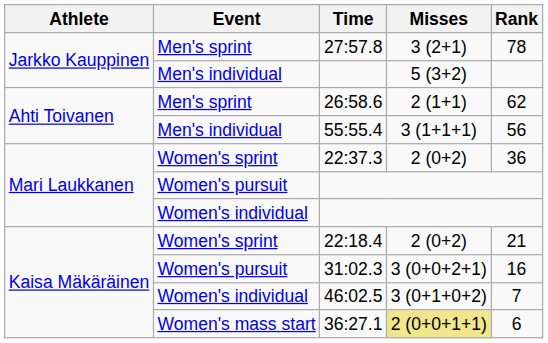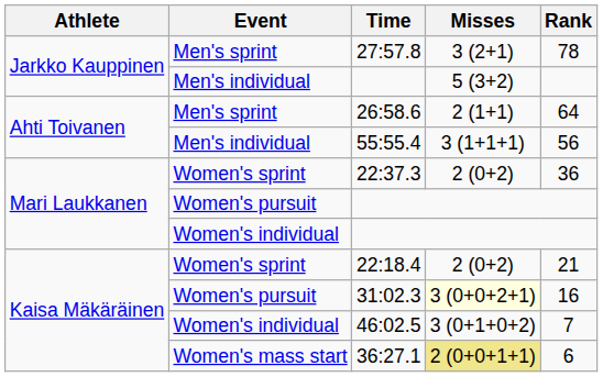 <table class="wikitable" style="font-size:90%">
 <tr>
 <th>Athlete</th>
 <th>Event</th>
 <th>Time</th>
 <th>Misses</th>
 <th>Rank</th>
 </tr>
 <tr align=center>
 <td align=left rowspan=2><a href='#'>Jarkko Kauppinen</a></td>
 <td align=left><a href='#'>Men's sprint</a></td>
 <td>27:57.8</td>
 <td>3 (2+1)</td>
 <td>78</td>
 </tr>
 <tr align=center>
 <td align=left><a href='#'>Men's individual</a></td>
 <td></td>
 <td>5 (3+2)</td>
 <td></td>
 </tr>
 <tr align=center>
 <td align=left rowspan=2><a href='#'>Ahti Toivanen</a></td>
 <td align=left><a href='#'>Men's sprint</a></td>
 <td>26:58.6</td>
 <td>2 (1+1)</td>
-<td>62</td>
+<td>64</td>
 </tr>
 <tr align=center>
 <td align=left><a href='#'>Men's individual</a></td>
 <td>55:55.4</td>
 <td>3 (1+1+1)</td>
 <td>56</td>
 </tr>
 <tr align=center>
 <td align=left rowspan=3><a href='#'>Mari Laukkanen</a></td>
 <td align=left><a href='#'>Women's sprint</a></td>
 <td>22:37.3</td>
 <td>2 (0+2)</td>
 <td>36</td>
 </tr>
 <tr align=center>
 <td align=left><a href='#'>Women's pursuit</a></td>
 <td colspan=3></td>
 </tr>
 <tr align=center>
 <td align=left><a href='#'>Women's individual</a></td>
 <td colspan=3></td>
 </tr>
 <tr align=center>
 <td align=left rowspan=4><a href='#'>Kaisa Mäkäräinen</a></td>
 <td align=left><a href='#'>Women's sprint</a></td>
 <td>22:18.4</td>
 <td>2 (0+2)</td>
 <td>21</td>
 </tr>
 <tr align=center>
 <td align=left><a href='#'>Women's pursuit</a></td>
 <td>31:02.3</td>
-<td>3 (0+0+2+1)</td>
+<td style="background: lightyellow;">3 (0+0+2+1)</td>
 <td>16</td>
 </tr>
 <tr align=center>
 <td align=left><a href='#'>Women's individual</a></td>
 <td>46:02.5</td>
 <td>3 (0+1+0+2)</td>
 <td>7</td>
 </tr>
 <tr align=center>
 <td align=left><a href='#'>Women's mass start</a></td>
 <td>36:27.1</td>
 <td style="background: khaki;">2 (0+0+1+1)</td>
 <td>6</td>
 </tr>
 </table>
